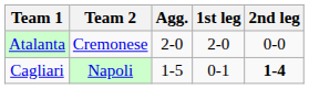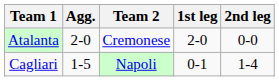 <table class="wikitable" style="text-align:center;">
 <tr>
 <th>Team 1</th>
+<th>Agg.</th>
 <th>Team 2</th>
-<th>Agg.</th>
 <th>1st leg</th>
 <th>2nd leg</th>
 </tr>
 <tr>
 <td bgcolor="ccffcc"><a href='#'>Atalanta</a></td>
+<td>2-0</td>
 <td><a href='#'>Cremonese</a></td>
-<td>2-0</td>
 <td>2-0</td>
 <td>0-0</td>
 </tr>
 <tr>
 <td><a href='#'>Cagliari</a></td>
+<td>1-5</td>
 <td bgcolor="ccffcc"><a href='#'>Napoli</a></td>
-<td>1-5</td>
 <td>0-1</td>
-<td><strong>1-4</strong></td>
+<td>1-4</td>
 </tr>
 </table>
